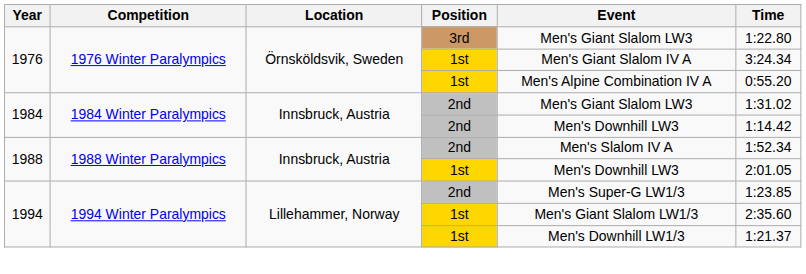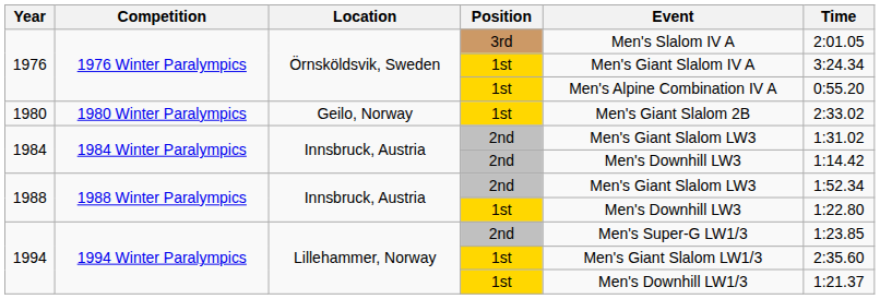 <table class="wikitable" width=65% style="font-size:90%; text-align:center;">
 <tr>
 <th>Year</th>
 <th>Competition</th>
 <th>Location</th>
 <th>Position</th>
 <th>Event</th>
 <th>Time</th>
 </tr>
 <tr>
 <td rowspan=3>1976</td>
 <td rowspan=3><a href='#'>1976 Winter Paralympics</a></td>
 <td rowspan=3>Örnsköldsvik, Sweden</td>
 <td bgcolor=cc9966>3rd</td>
-<td>Men's Giant Slalom LW3</td>
-<td>1:22.80</td>
+<td>Men's Slalom IV A</td>
+<td>2:01.05</td>
 </tr>
 <tr>
 <td bgcolor=gold>1st</td>
 <td>Men's Giant Slalom IV A</td>
 <td>3:24.34</td>
 </tr>
 <tr>
 <td bgcolor=gold>1st</td>
 <td>Men's Alpine Combination IV A</td>
 <td>0:55.20</td>
+</tr>
+<tr>
+<td>1980</td>
+<td><a href='#'>1980 Winter Paralympics</a></td>
+<td>Geilo, Norway</td>
+<td bgcolor=gold>1st</td>
+<td>Men's Giant Slalom 2B</td>
+<td>2:33.02</td>
 </tr>
 <tr>
 <td rowspan=2>1984</td>
 <td rowspan=2><a href='#'>1984 Winter Paralympics</a></td>
 <td rowspan=2>Innsbruck, Austria</td>
 <td bgcolor=silver>2nd</td>
 <td>Men's Giant Slalom LW3</td>
 <td>1:31.02</td>
 </tr>
 <tr>
 <td bgcolor=silver>2nd</td>
 <td>Men's Downhill LW3</td>
 <td>1:14.42</td>
 </tr>
 <tr>
 <td rowspan=2>1988</td>
 <td rowspan=2><a href='#'>1988 Winter Paralympics</a></td>
 <td rowspan=2>Innsbruck, Austria</td>
 <td bgcolor=silver>2nd</td>
-<td>Men's Slalom IV A</td>
+<td>Men's Giant Slalom LW3</td>
 <td>1:52.34</td>
 </tr>
 <tr>
 <td bgcolor=gold>1st</td>
 <td>Men's Downhill LW3</td>
-<td>2:01.05</td>
+<td>1:22.80</td>
 </tr>
 <tr>
 <td rowspan=3>1994</td>
 <td rowspan=3><a href='#'>1994 Winter Paralympics</a></td>
 <td rowspan=3>Lillehammer, Norway</td>
 <td bgcolor=silver>2nd</td>
 <td>Men's Super-G LW1/3</td>
 <td>1:23.85</td>
 </tr>
 <tr>
 <td bgcolor=gold>1st</td>
 <td>Men's Giant Slalom LW1/3</td>
 <td>2:35.60</td>
 </tr>
 <tr>
 <td bgcolor=gold>1st</td>
 <td>Men's Downhill LW1/3</td>
 <td>1:21.37</td>
 </tr>
 </table>
